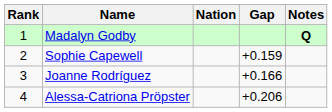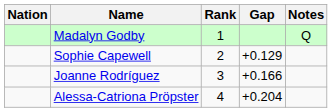 <table class="wikitable sortable" style="text-align:center">
 <tr>
+<th>Nation</th>
+<th>Name</th>
 <th>Rank</th>
-<th>Name</th>
-<th>Nation</th>
 <th>Gap</th>
 <th>Notes</th>
 </tr>
 <tr bgcolor=ccffcc>
+<td align=left></td>
+<td align=left><a href='#'>Madalyn Godby</a></td>
 <td>1</td>
-<td align=left><a href='#'>Madalyn Godby</a></td>
-<td align=left></td>
 <td></td>
-<td><strong>Q</strong></td>
+<td>Q</td>
 </tr>
 <tr>
+<td align=left></td>
+<td align=left><a href='#'>Sophie Capewell</a></td>
 <td>2</td>
-<td align=left><a href='#'>Sophie Capewell</a></td>
-<td align=left></td>
-<td>+0.159</td>
+<td>+0.129</td>
 <td></td>
 </tr>
 <tr>
+<td align=left></td>
+<td align=left><a href='#'>Joanne Rodríguez</a></td>
 <td>3</td>
-<td align=left><a href='#'>Joanne Rodríguez</a></td>
-<td align=left></td>
 <td>+0.166</td>
 <td></td>
 </tr>
 <tr>
+<td align=left></td>
+<td align=left><a href='#'>Alessa-Catriona Pröpster</a></td>
 <td>4</td>
-<td align=left><a href='#'>Alessa-Catriona Pröpster</a></td>
-<td align=left></td>
-<td>+0.206</td>
+<td>+0.204</td>
 <td></td>
 </tr>
 </table>
